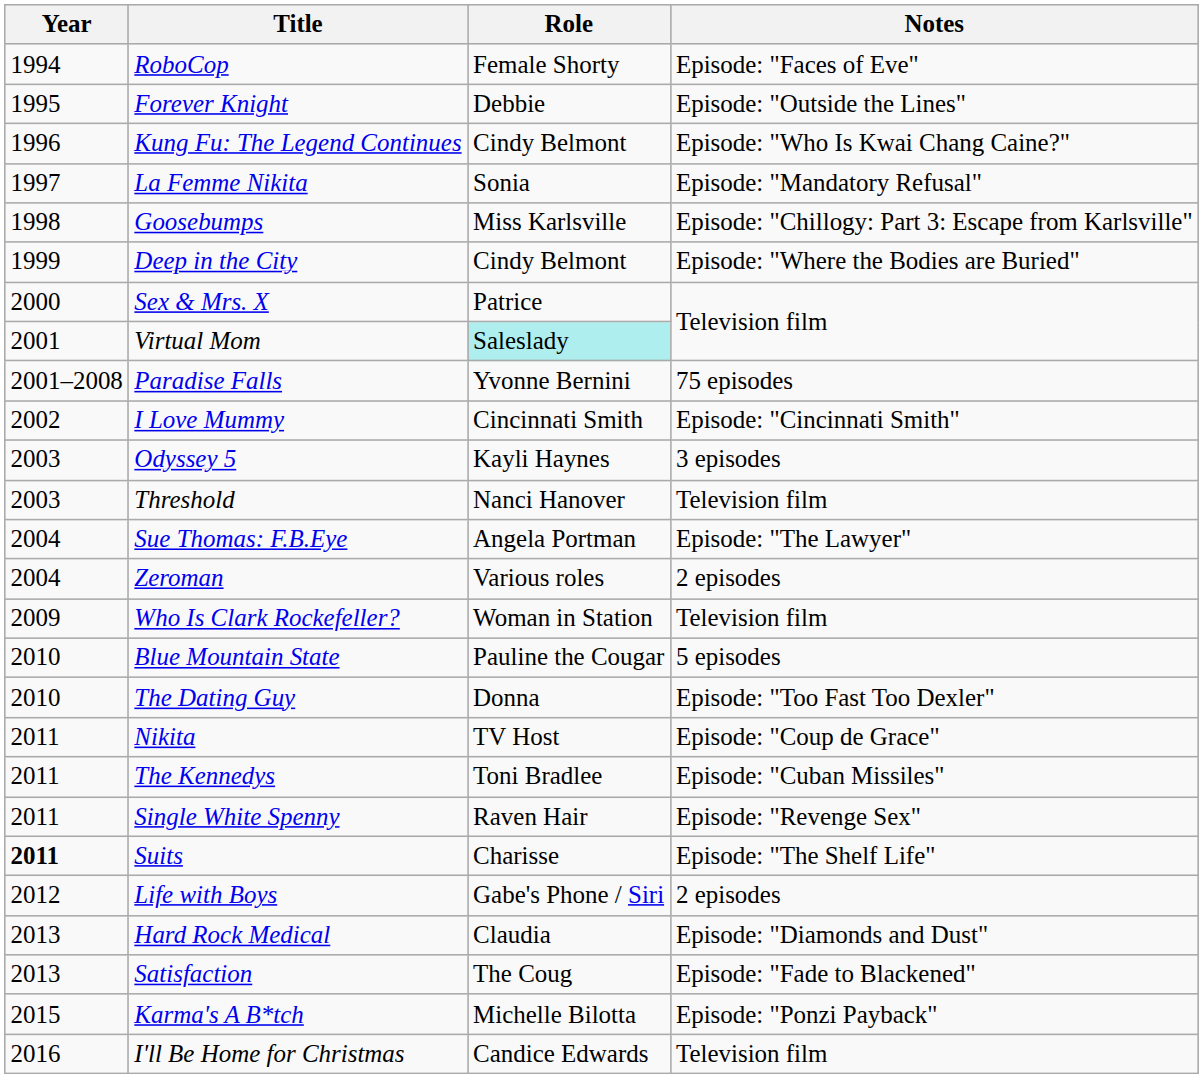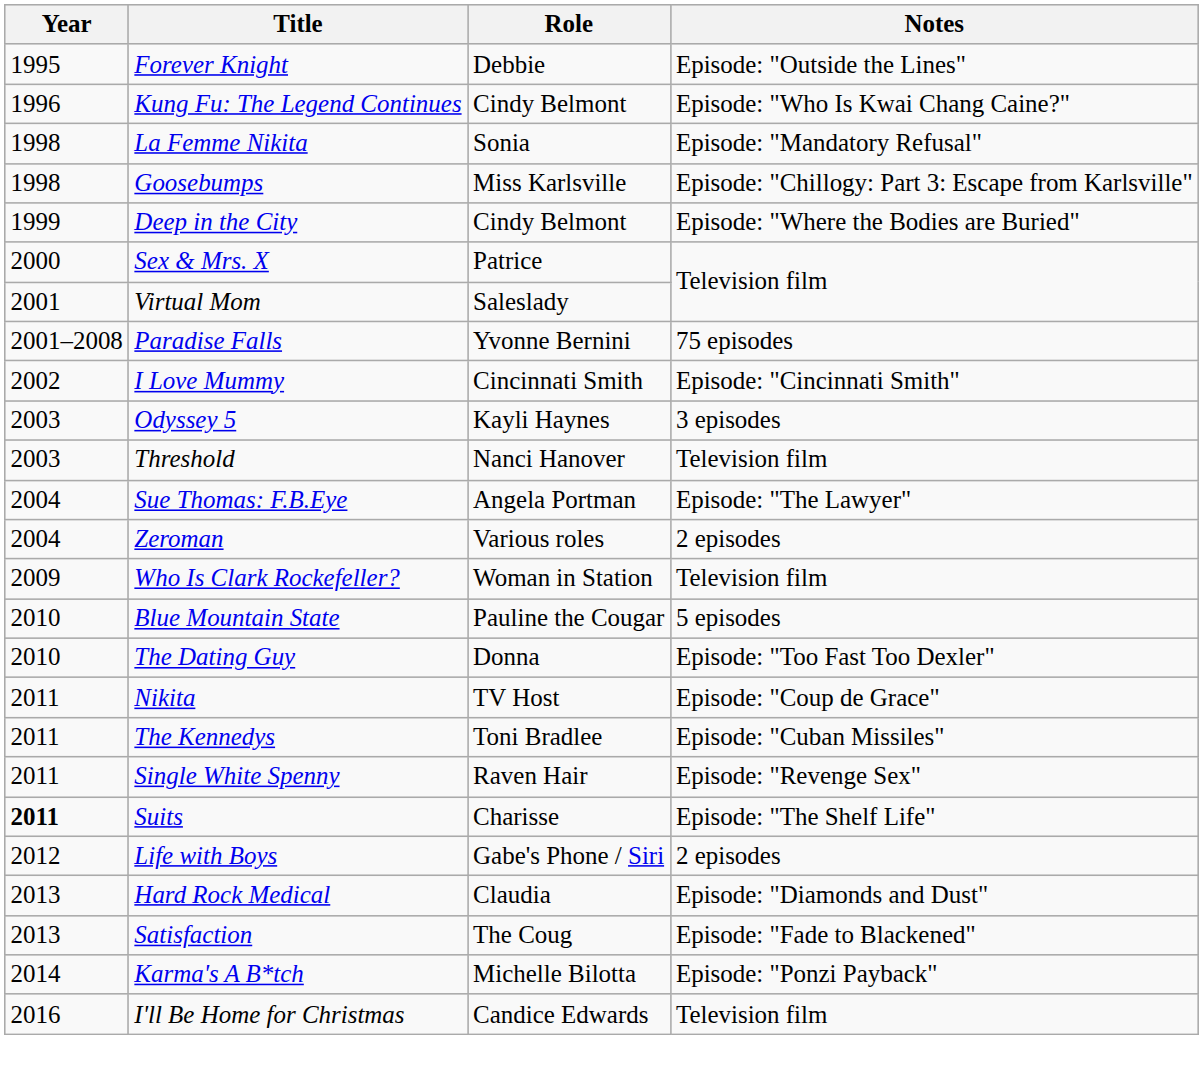 <table class="wikitable sortable">
 <tr>
 <th>Year</th>
 <th>Title</th>
 <th>Role</th>
 <th class="unsortable">Notes</th>
-</tr>
-<tr>
-<td>1994</td>
-<td><a href='#'><em>RoboCop</em></a></td>
-<td>Female Shorty</td>
-<td>Episode: "Faces of Eve"</td>
 </tr>
 <tr>
 <td>1995</td>
 <td><em><a href='#'>Forever Knight</a></em></td>
 <td>Debbie</td>
 <td>Episode: "Outside the Lines"</td>
 </tr>
 <tr>
 <td>1996</td>
 <td><em><a href='#'>Kung Fu: The Legend Continues</a></em></td>
 <td>Cindy Belmont</td>
 <td>Episode: "Who Is Kwai Chang Caine?"</td>
 </tr>
 <tr>
-<td>1997</td>
+<td>1998</td>
 <td><a href='#'><em>La Femme Nikita</em></a></td>
 <td>Sonia</td>
 <td>Episode: "Mandatory Refusal"</td>
 </tr>
 <tr>
 <td>1998</td>
 <td><a href='#'><em>Goosebumps</em></a></td>
 <td>Miss Karlsville</td>
 <td>Episode: "Chillogy: Part 3: Escape from Karlsville"</td>
 </tr>
 <tr>
 <td>1999</td>
 <td><em><a href='#'>Deep in the City</a></em></td>
 <td>Cindy Belmont</td>
 <td>Episode: "Where the Bodies are Buried"</td>
 </tr>
 <tr>
 <td>2000</td>
 <td><em><a href='#'>Sex & Mrs. X</a></em></td>
 <td>Patrice</td>
 <td rowspan="2">Television film</td>
 </tr>
 <tr>
 <td>2001</td>
 <td><em>Virtual Mom</em></td>
-<td style="background: paleturquoise;">Saleslady</td>
+<td>Saleslady</td>
 </tr>
 <tr>
 <td>2001–2008</td>
 <td><em><a href='#'>Paradise Falls</a></em></td>
 <td>Yvonne Bernini</td>
 <td>75 episodes</td>
 </tr>
 <tr>
 <td>2002</td>
 <td><em><a href='#'>I Love Mummy</a></em></td>
 <td>Cincinnati Smith</td>
 <td>Episode: "Cincinnati Smith"</td>
 </tr>
 <tr>
 <td>2003</td>
 <td><em><a href='#'>Odyssey 5</a></em></td>
 <td>Kayli Haynes</td>
 <td>3 episodes</td>
 </tr>
 <tr>
 <td>2003</td>
 <td><em>Threshold</em></td>
 <td>Nanci Hanover</td>
 <td>Television film</td>
 </tr>
 <tr>
 <td>2004</td>
 <td><em><a href='#'>Sue Thomas: F.B.Eye</a></em></td>
 <td>Angela Portman</td>
 <td>Episode: "The Lawyer"</td>
 </tr>
 <tr>
 <td>2004</td>
 <td><em><a href='#'>Zeroman</a></em></td>
 <td>Various roles</td>
 <td>2 episodes</td>
 </tr>
 <tr>
 <td>2009</td>
 <td><em><a href='#'>Who Is Clark Rockefeller?</a></em></td>
 <td>Woman in Station</td>
 <td>Television film</td>
 </tr>
 <tr>
 <td>2010</td>
 <td><em><a href='#'>Blue Mountain State</a></em></td>
 <td>Pauline the Cougar</td>
 <td>5 episodes</td>
 </tr>
 <tr>
 <td>2010</td>
 <td data-sort-value="Dating Guy, The"><em><a href='#'>The Dating Guy</a></em></td>
 <td>Donna</td>
 <td>Episode: "Too Fast Too Dexler"</td>
 </tr>
 <tr>
 <td>2011</td>
 <td><a href='#'><em>Nikita</em></a></td>
 <td>TV Host</td>
 <td>Episode: "Coup de Grace"</td>
 </tr>
 <tr>
 <td>2011</td>
 <td data-sort-value="Kennedys, The"><a href='#'><em>The Kennedys</em></a></td>
 <td>Toni Bradlee</td>
 <td>Episode: "Cuban Missiles"</td>
 </tr>
 <tr>
 <td>2011</td>
 <td><em><a href='#'>Single White Spenny</a></em></td>
 <td>Raven Hair</td>
 <td>Episode: "Revenge Sex"</td>
 </tr>
 <tr>
 <td><strong>2011</strong></td>
 <td><a href='#'><em>Suits</em></a></td>
 <td>Charisse</td>
 <td>Episode: "The Shelf Life"</td>
 </tr>
 <tr>
 <td>2012</td>
 <td><em><a href='#'>Life with Boys</a></em></td>
 <td>Gabe's Phone / <a href='#'>Siri</a></td>
 <td>2 episodes</td>
 </tr>
 <tr>
 <td>2013</td>
 <td><em><a href='#'>Hard Rock Medical</a></em></td>
 <td>Claudia</td>
 <td>Episode: "Diamonds and Dust"</td>
 </tr>
 <tr>
 <td>2013</td>
 <td><a href='#'><em>Satisfaction</em></a></td>
 <td>The Coug</td>
 <td>Episode: "Fade to Blackened"</td>
 </tr>
 <tr>
-<td>2015</td>
+<td>2014</td>
 <td><em><a href='#'>Karma's A B*tch</a></em></td>
 <td>Michelle Bilotta</td>
 <td>Episode: "Ponzi Payback"</td>
 </tr>
 <tr>
 <td>2016</td>
 <td><em>I'll Be Home for Christmas</em></td>
 <td>Candice Edwards</td>
 <td>Television film</td>
 </tr>
 </table>
